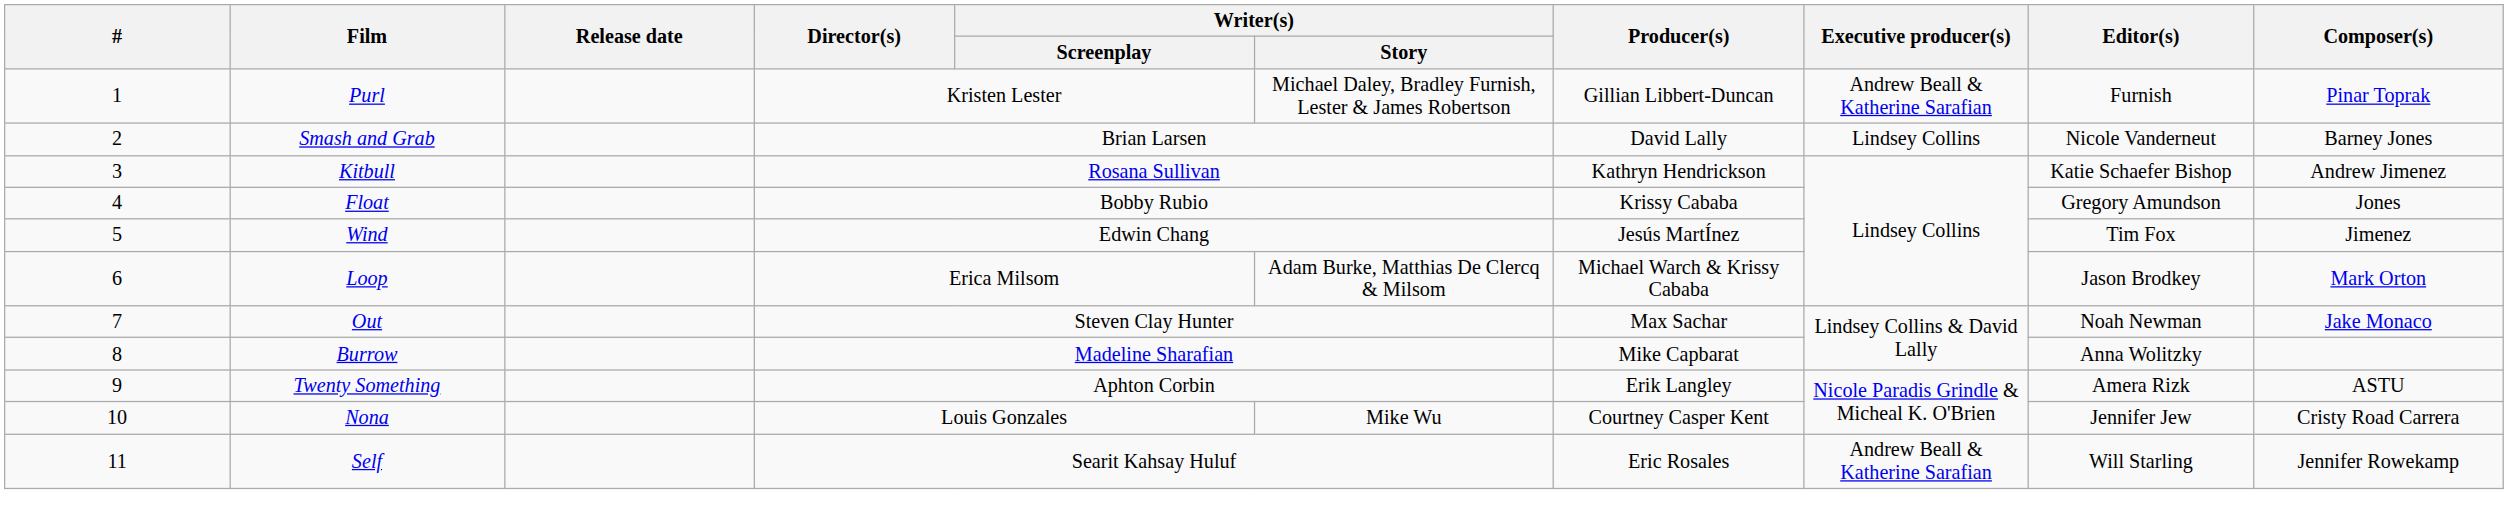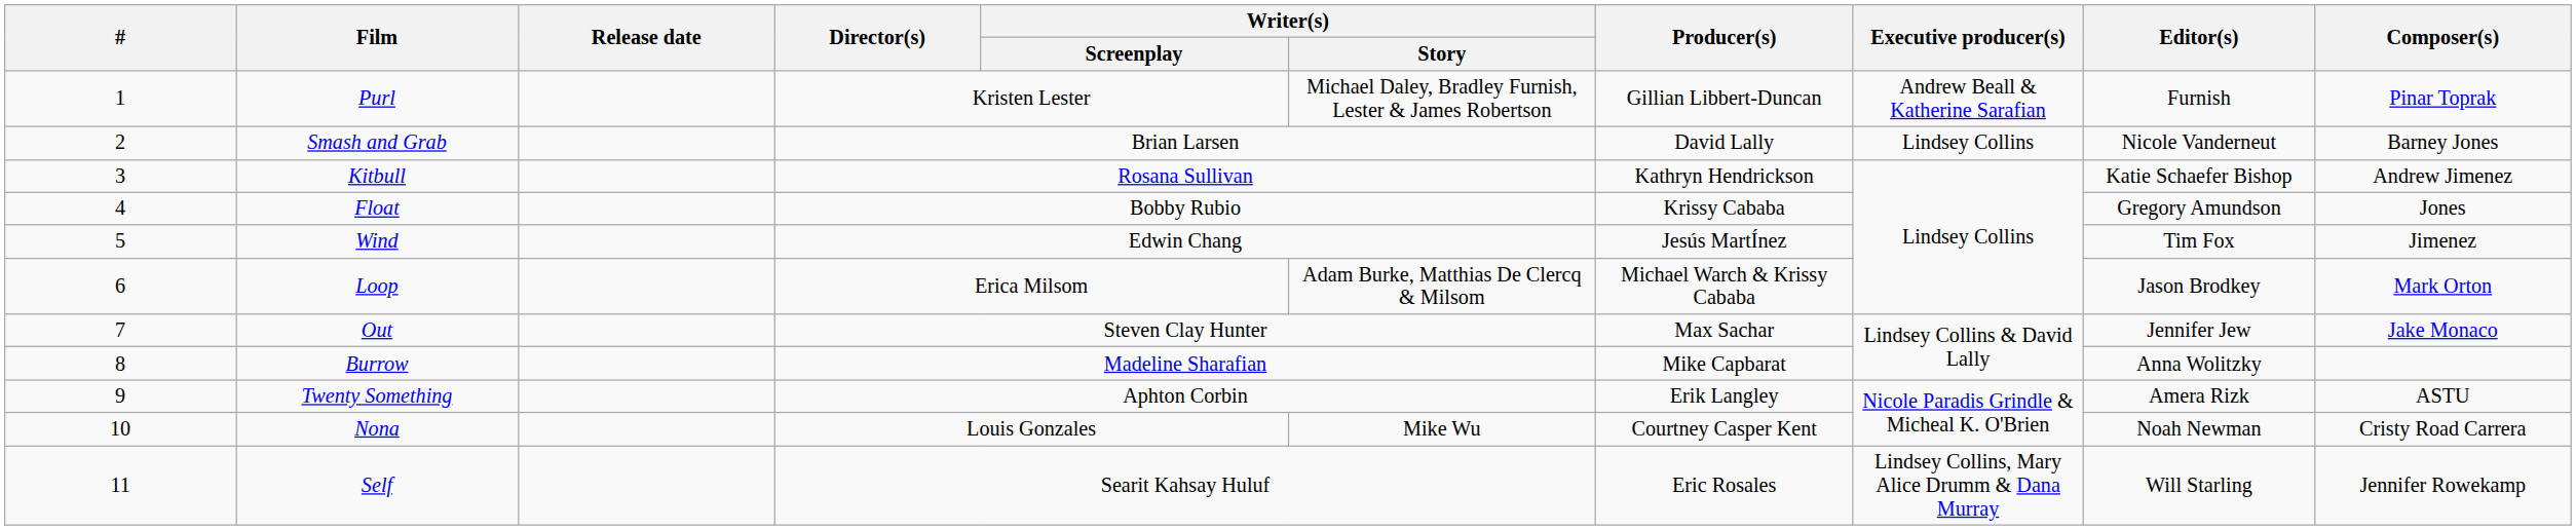 <table class="wikitable plainrowheaders sortable" style="text-align:center; width:100%;">
 <tr>
 <th rowspan=2>#</th>
 <th rowspan=2 width=11%>Film</th>
 <th rowspan=2 width=10%>Release date</th>
 <th rowspan=2 width=8%>Director(s)</th>
 <th colspan=2 width=12%>Writer(s)</th>
 <th rowspan=2 width=10%>Producer(s)</th>
 <th rowspan=2 width=9%>Executive producer(s)</th>
 <th rowspan=2 width=9%>Editor(s)</th>
 <th rowspan=2 width=10%>Composer(s)</th>
 </tr>
 <tr>
 <th width=12%>Screenplay</th>
 <th width=12%>Story</th>
 </tr>
 <tr>
 <td>1</td>
 <td><em><a href='#'>Purl</a></em></td>
 <td></td>
 <td colspan="2">Kristen Lester</td>
 <td>Michael Daley, Bradley Furnish, Lester & James Robertson</td>
 <td>Gillian Libbert-Duncan</td>
 <td>Andrew Beall & <a href='#'>Katherine Sarafian</a></td>
 <td>Furnish</td>
 <td><a href='#'>Pinar Toprak</a></td>
 </tr>
 <tr>
 <td>2</td>
 <td><em><a href='#'>Smash and Grab</a></em></td>
 <td></td>
 <td colspan="3">Brian Larsen</td>
 <td>David Lally</td>
 <td>Lindsey Collins</td>
 <td>Nicole Vanderneut</td>
 <td>Barney Jones</td>
 </tr>
 <tr>
 <td>3</td>
 <td><em><a href='#'>Kitbull</a></em></td>
 <td></td>
 <td colspan="3"><a href='#'>Rosana Sullivan</a></td>
 <td>Kathryn Hendrickson</td>
 <td rowspan="4">Lindsey Collins</td>
 <td>Katie Schaefer Bishop</td>
 <td>Andrew Jimenez</td>
 </tr>
 <tr>
 <td>4</td>
 <td><em><a href='#'>Float</a></em></td>
 <td></td>
 <td colspan="3">Bobby Rubio</td>
 <td>Krissy Cababa</td>
 <td>Gregory Amundson</td>
 <td>Jones</td>
 </tr>
 <tr>
 <td>5</td>
 <td><em><a href='#'>Wind</a></em></td>
 <td></td>
 <td colspan="3">Edwin Chang</td>
 <td>Jesús MartÍnez</td>
 <td>Tim Fox</td>
 <td>Jimenez</td>
 </tr>
 <tr>
 <td>6</td>
 <td><em><a href='#'>Loop</a></em></td>
 <td></td>
 <td colspan="2">Erica Milsom</td>
 <td>Adam Burke, Matthias De Clercq & Milsom</td>
 <td>Michael Warch & Krissy Cababa</td>
 <td>Jason Brodkey</td>
 <td><a href='#'>Mark Orton</a></td>
 </tr>
 <tr>
 <td>7</td>
 <td><em><a href='#'>Out</a></em></td>
 <td></td>
 <td colspan="3">Steven Clay Hunter</td>
 <td>Max Sachar</td>
 <td rowspan="2">Lindsey Collins & David Lally</td>
-<td>Noah Newman</td>
+<td>Jennifer Jew</td>
 <td><a href='#'>Jake Monaco</a></td>
 </tr>
 <tr>
 <td>8</td>
 <td><em><a href='#'>Burrow</a></em></td>
 <td></td>
 <td colspan="3"><a href='#'>Madeline Sharafian</a></td>
 <td>Mike Capbarat</td>
 <td>Anna Wolitzky</td>
 <td></td>
 </tr>
 <tr>
 <td>9</td>
 <td><em><a href='#'>Twenty Something</a></em></td>
 <td></td>
 <td colspan="3">Aphton Corbin</td>
 <td>Erik Langley</td>
 <td rowspan="2"><a href='#'>Nicole Paradis Grindle</a> & Micheal K. O'Brien</td>
 <td>Amera Rizk</td>
 <td>ASTU</td>
 </tr>
 <tr>
 <td>10</td>
 <td><em><a href='#'>Nona</a></em></td>
 <td></td>
 <td colspan="2">Louis Gonzales</td>
 <td>Mike Wu</td>
 <td>Courtney Casper Kent</td>
-<td>Jennifer Jew</td>
+<td>Noah Newman</td>
 <td>Cristy Road Carrera</td>
 </tr>
 <tr>
 <td>11</td>
 <td><em><a href='#'>Self</a></em></td>
 <td></td>
 <td colspan="3">Searit Kahsay Huluf</td>
 <td>Eric Rosales</td>
-<td>Andrew Beall & <a href='#'>Katherine Sarafian</a></td>
+<td>Lindsey Collins, Mary Alice Drumm & <a href='#'>Dana Murray</a></td>
 <td>Will Starling</td>
 <td>Jennifer Rowekamp</td>
 </tr>
 </table>
